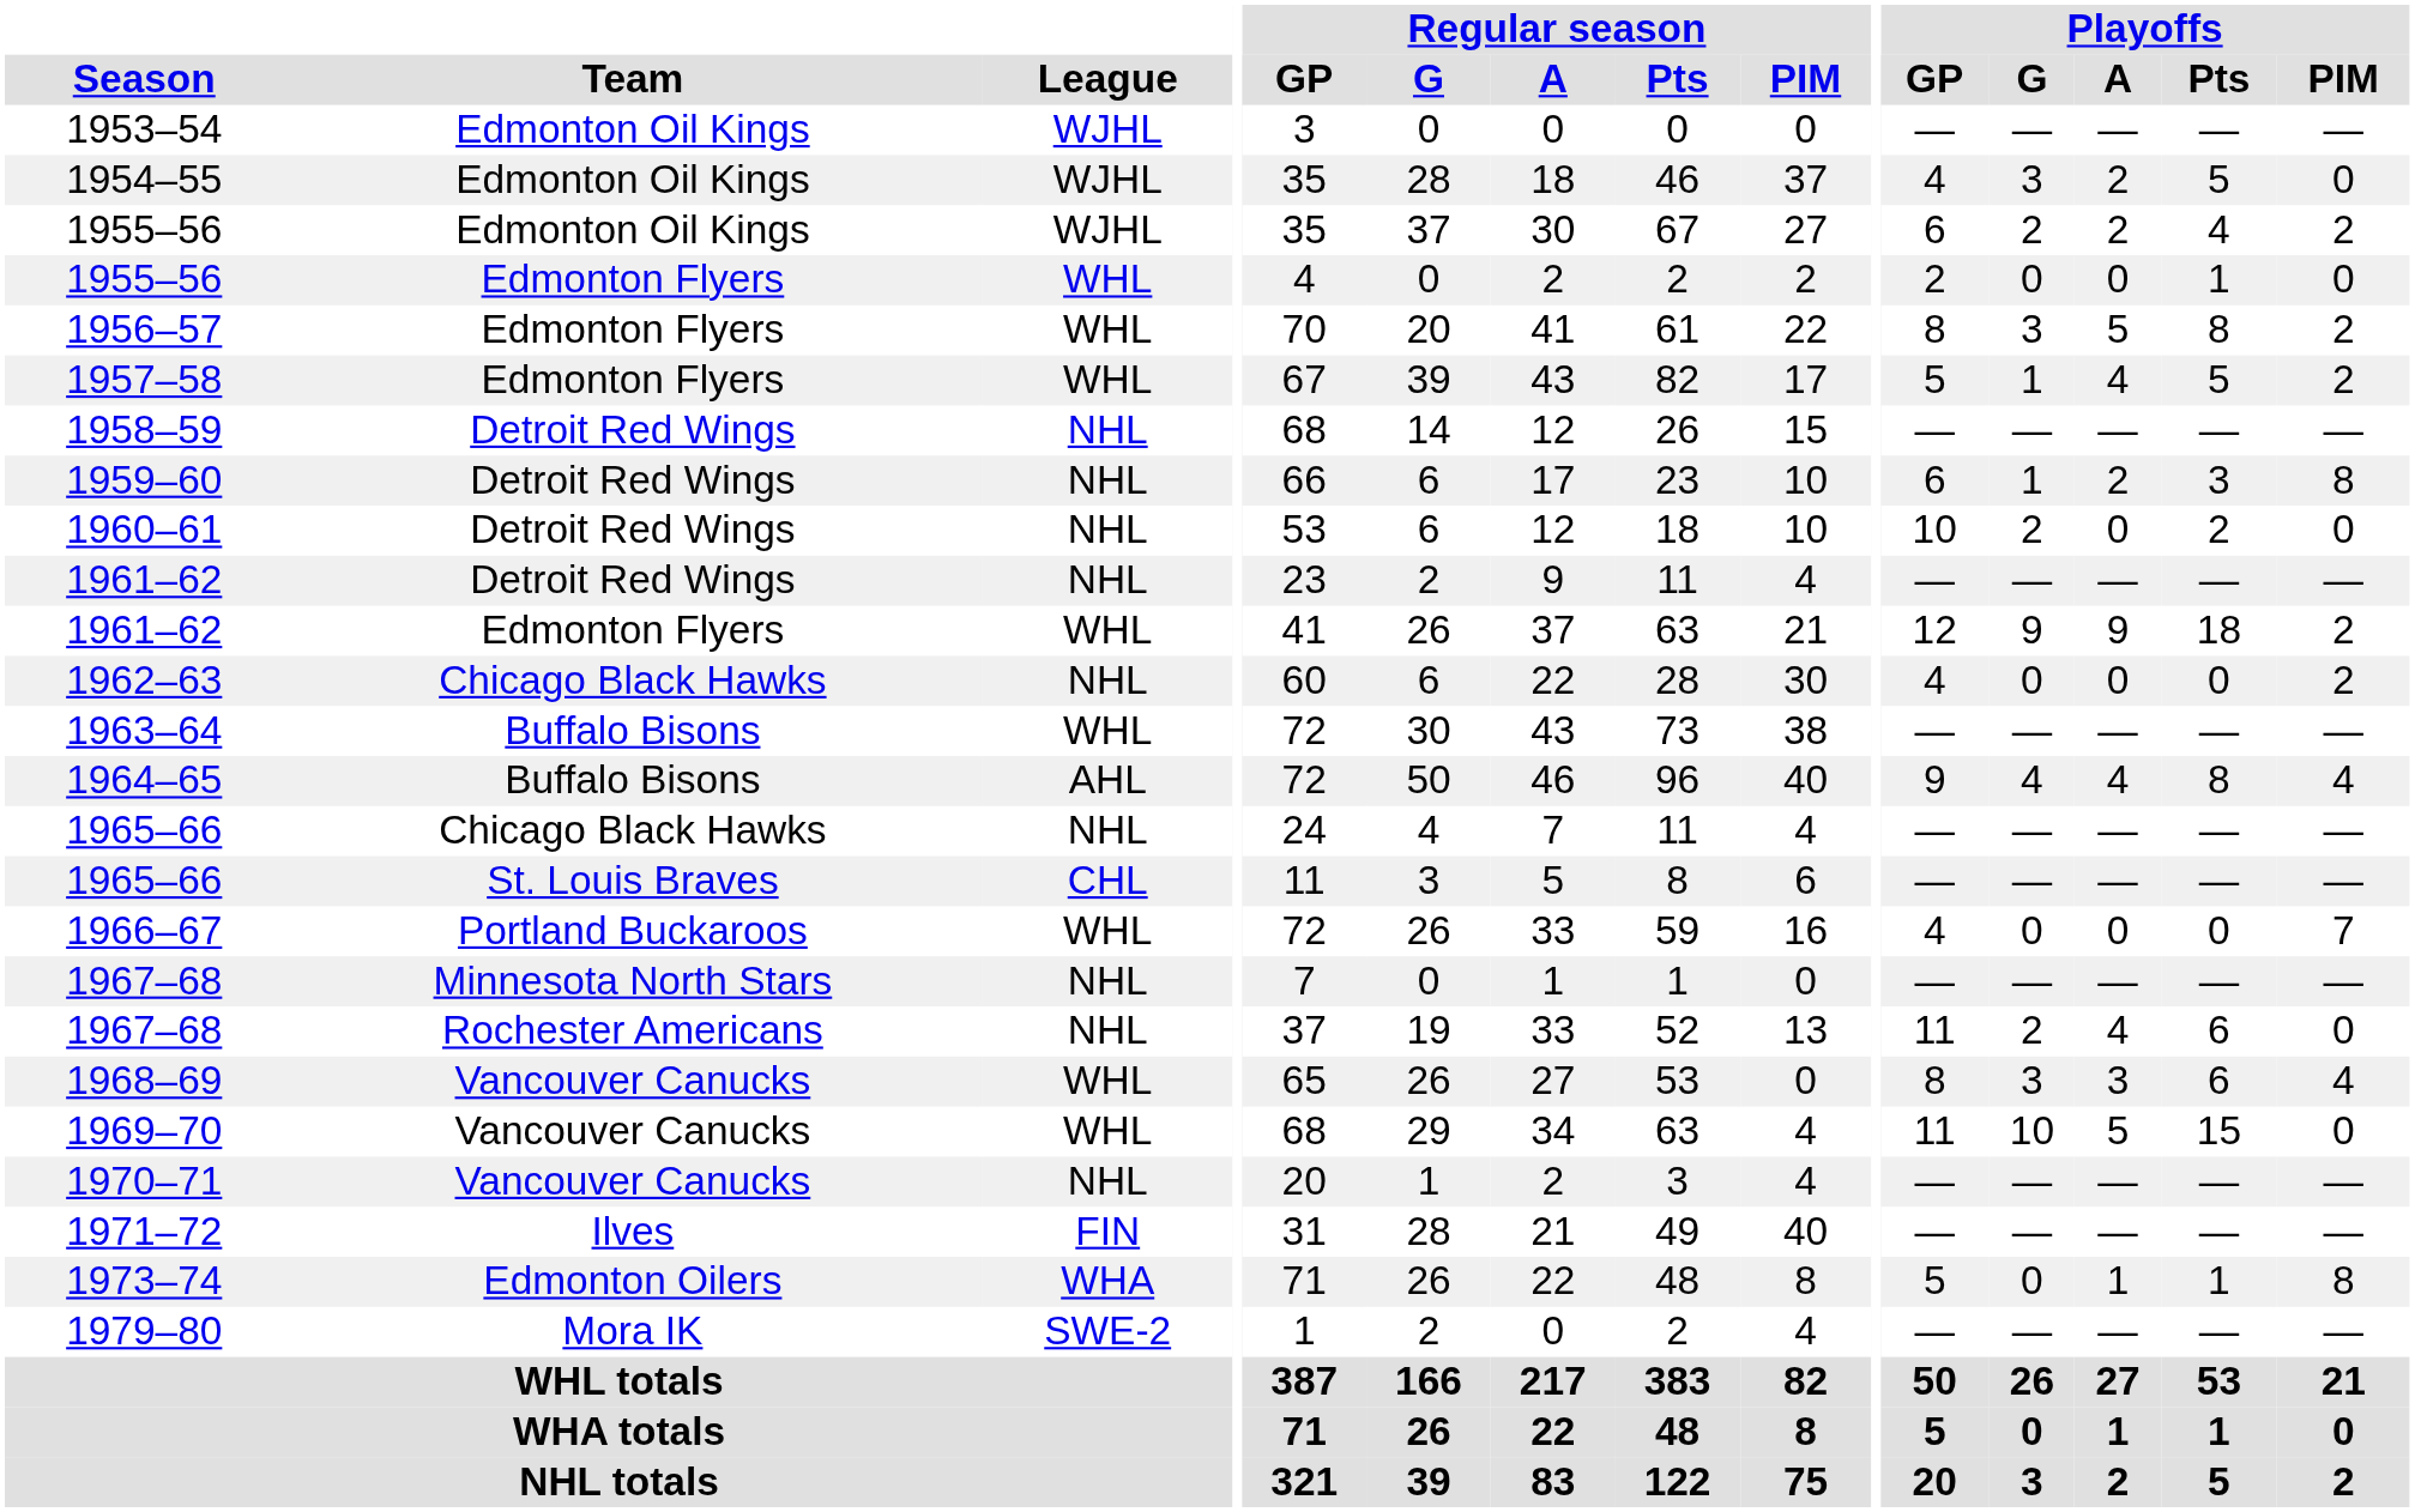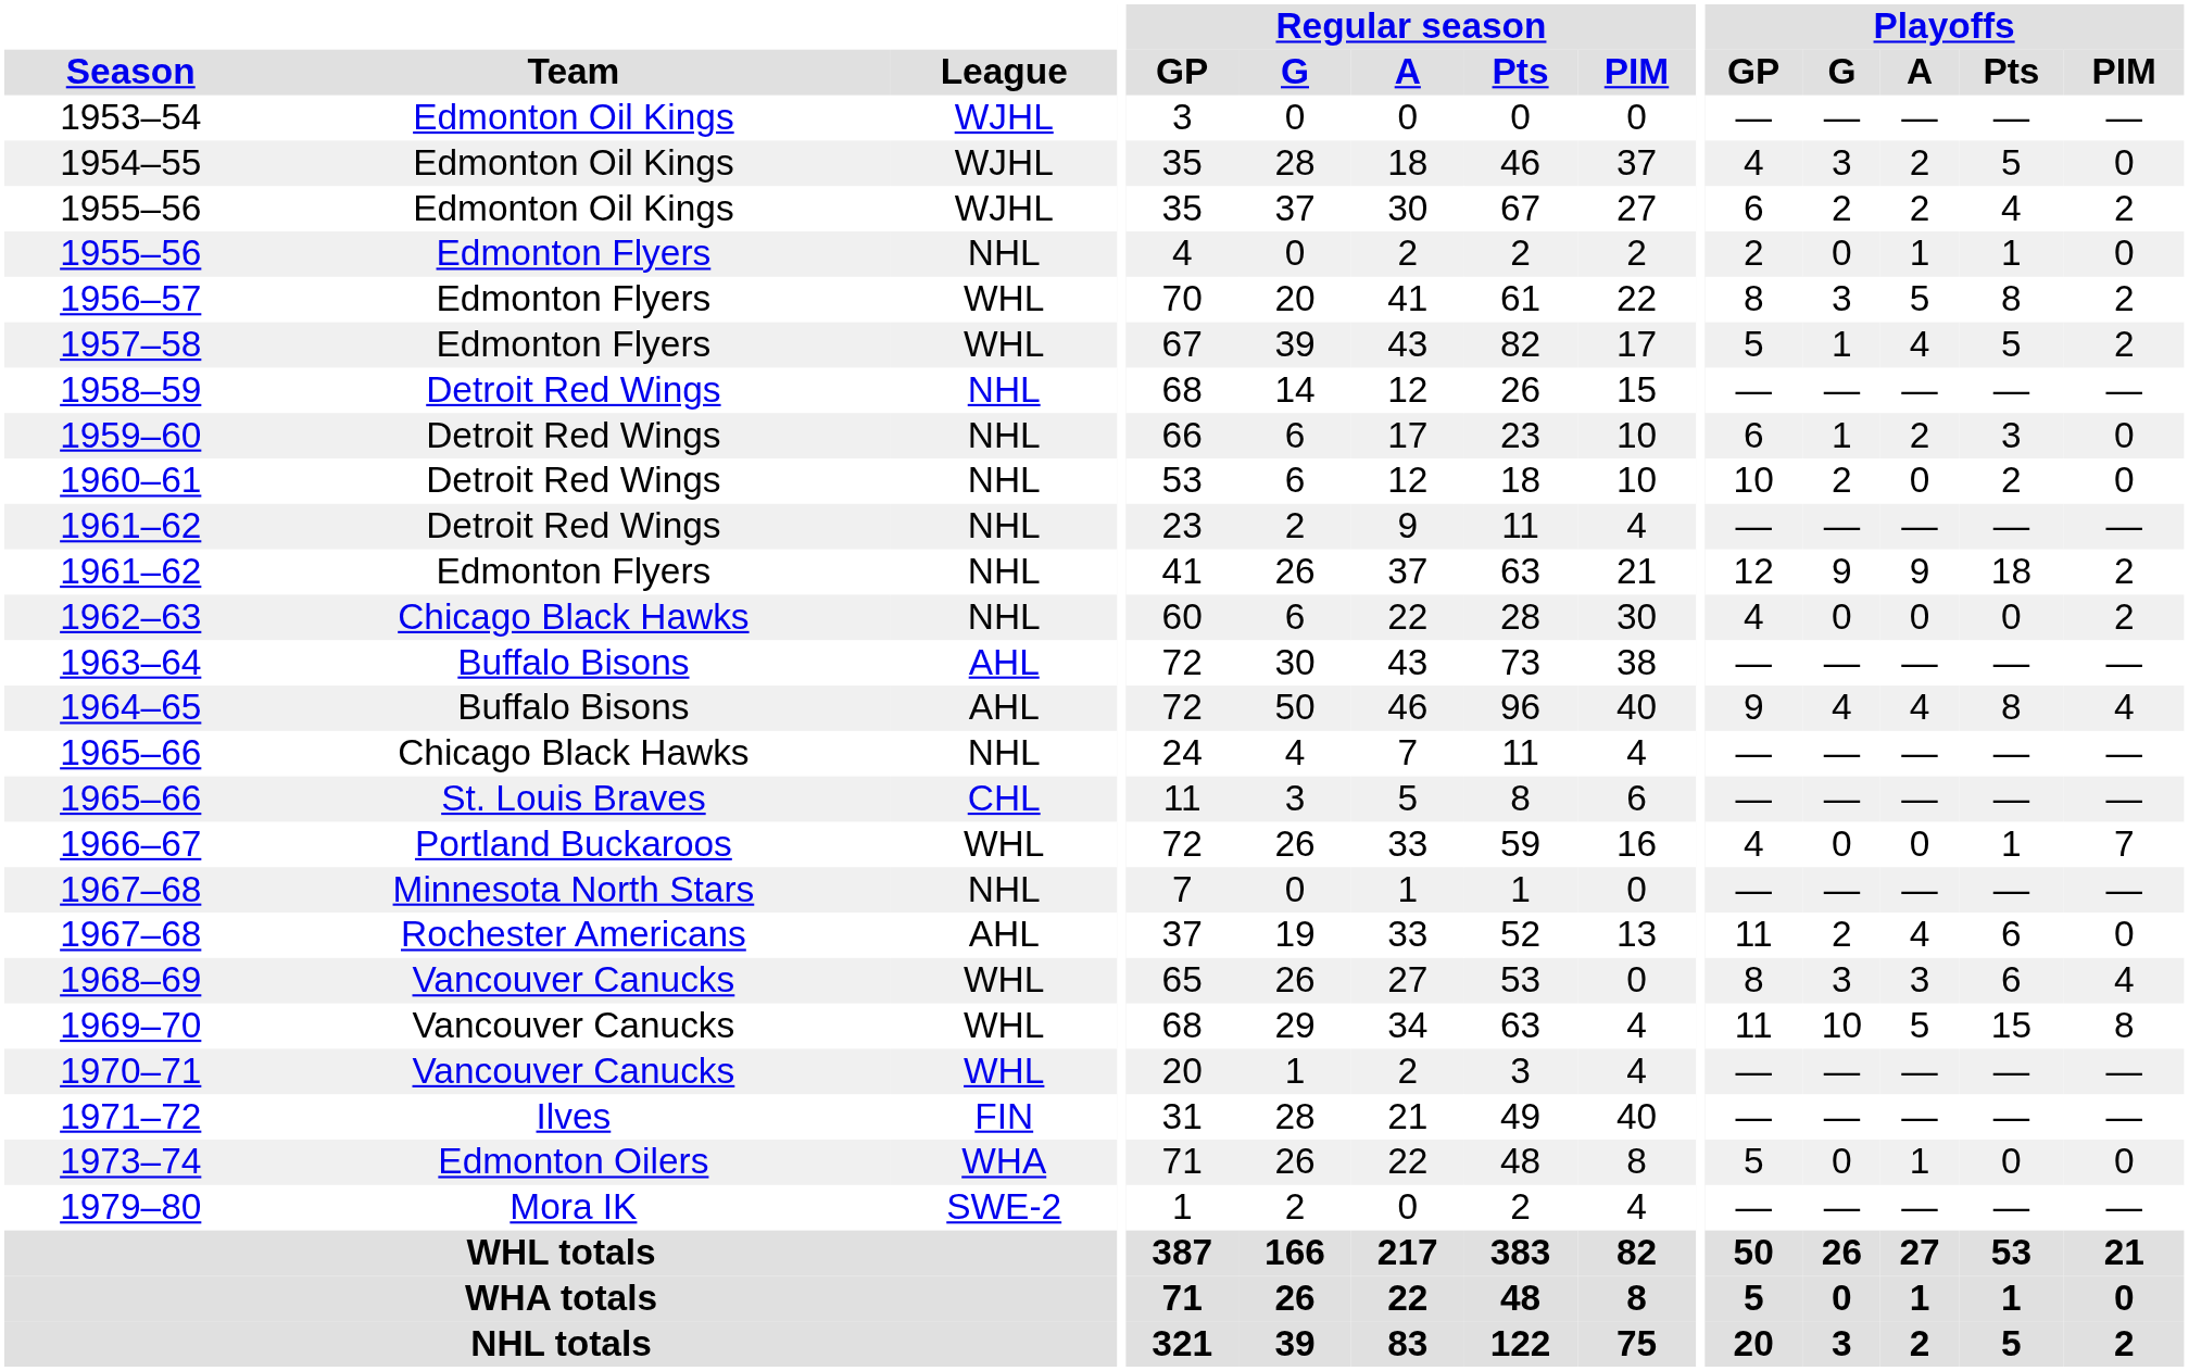 <table border="0" cellpadding="1" cellspacing="0" style="text-align:center; width:60em">
 <tr bgcolor="#e0e0e0">
 <th colspan="3" bgcolor="#ffffff"></th>
 <th rowspan="100" bgcolor="#ffffff"></th>
 <th colspan="5"><a href='#'>Regular season</a></th>
 <th rowspan="100" bgcolor="#ffffff"></th>
 <th colspan="5"><a href='#'>Playoffs</a></th>
 </tr>
 <tr bgcolor="#e0e0e0">
 <th><a href='#'>Season</a></th>
 <th>Team</th>
 <th>League</th>
 <th>GP</th>
 <th><a href='#'>G</a></th>
 <th><a href='#'>A</a></th>
 <th><a href='#'>Pts</a></th>
 <th><a href='#'>PIM</a></th>
 <th>GP</th>
 <th>G</th>
 <th>A</th>
 <th>Pts</th>
 <th>PIM</th>
 </tr>
 <tr>
 <td>1953–54</td>
 <td><a href='#'>Edmonton Oil Kings</a></td>
 <td><a href='#'>WJHL</a></td>
 <td>3</td>
 <td>0</td>
 <td>0</td>
 <td>0</td>
 <td>0</td>
 <td>—</td>
 <td>—</td>
 <td>—</td>
 <td>—</td>
 <td>—</td>
 </tr>
 <tr bgcolor="#f0f0f0">
 <td>1954–55</td>
 <td>Edmonton Oil Kings</td>
 <td>WJHL</td>
 <td>35</td>
 <td>28</td>
 <td>18</td>
 <td>46</td>
 <td>37</td>
 <td>4</td>
 <td>3</td>
 <td>2</td>
 <td>5</td>
 <td>0</td>
 </tr>
 <tr>
 <td>1955–56</td>
 <td>Edmonton Oil Kings</td>
 <td>WJHL</td>
 <td>35</td>
 <td>37</td>
 <td>30</td>
 <td>67</td>
 <td>27</td>
 <td>6</td>
 <td>2</td>
 <td>2</td>
 <td>4</td>
 <td>2</td>
 </tr>
 <tr bgcolor="#f0f0f0">
 <td><a href='#'>1955–56</a></td>
 <td><a href='#'>Edmonton Flyers</a></td>
-<td><a href='#'>WHL</a></td>
+<td>NHL</td>
 <td>4</td>
 <td>0</td>
 <td>2</td>
 <td>2</td>
 <td>2</td>
 <td>2</td>
 <td>0</td>
-<td>0</td>
+<td>1</td>
 <td>1</td>
 <td>0</td>
 </tr>
 <tr>
 <td><a href='#'>1956–57</a></td>
 <td>Edmonton Flyers</td>
 <td>WHL</td>
 <td>70</td>
 <td>20</td>
 <td>41</td>
 <td>61</td>
 <td>22</td>
 <td>8</td>
 <td>3</td>
 <td>5</td>
 <td>8</td>
 <td>2</td>
 </tr>
 <tr bgcolor="#f0f0f0">
 <td><a href='#'>1957–58</a></td>
 <td>Edmonton Flyers</td>
 <td>WHL</td>
 <td>67</td>
 <td>39</td>
 <td>43</td>
 <td>82</td>
 <td>17</td>
 <td>5</td>
 <td>1</td>
 <td>4</td>
 <td>5</td>
 <td>2</td>
 </tr>
 <tr>
 <td><a href='#'>1958–59</a></td>
 <td><a href='#'>Detroit Red Wings</a></td>
 <td><a href='#'>NHL</a></td>
 <td>68</td>
 <td>14</td>
 <td>12</td>
 <td>26</td>
 <td>15</td>
 <td>—</td>
 <td>—</td>
 <td>—</td>
 <td>—</td>
 <td>—</td>
 </tr>
 <tr bgcolor="#f0f0f0">
 <td><a href='#'>1959–60</a></td>
 <td>Detroit Red Wings</td>
 <td>NHL</td>
 <td>66</td>
 <td>6</td>
 <td>17</td>
 <td>23</td>
 <td>10</td>
 <td>6</td>
 <td>1</td>
 <td>2</td>
 <td>3</td>
-<td>8</td>
+<td>0</td>
 </tr>
 <tr>
 <td><a href='#'>1960–61</a></td>
 <td>Detroit Red Wings</td>
 <td>NHL</td>
 <td>53</td>
 <td>6</td>
 <td>12</td>
 <td>18</td>
 <td>10</td>
 <td>10</td>
 <td>2</td>
 <td>0</td>
 <td>2</td>
 <td>0</td>
 </tr>
 <tr bgcolor="#f0f0f0">
 <td><a href='#'>1961–62</a></td>
 <td>Detroit Red Wings</td>
 <td>NHL</td>
 <td>23</td>
 <td>2</td>
 <td>9</td>
 <td>11</td>
 <td>4</td>
 <td>—</td>
 <td>—</td>
 <td>—</td>
 <td>—</td>
 <td>—</td>
 </tr>
 <tr>
 <td><a href='#'>1961–62</a></td>
 <td>Edmonton Flyers</td>
-<td>WHL</td>
+<td>NHL</td>
 <td>41</td>
 <td>26</td>
 <td>37</td>
 <td>63</td>
 <td>21</td>
 <td>12</td>
 <td>9</td>
 <td>9</td>
 <td>18</td>
 <td>2</td>
 </tr>
 <tr bgcolor="#f0f0f0">
 <td><a href='#'>1962–63</a></td>
 <td><a href='#'>Chicago Black Hawks</a></td>
 <td>NHL</td>
 <td>60</td>
 <td>6</td>
 <td>22</td>
 <td>28</td>
 <td>30</td>
 <td>4</td>
 <td>0</td>
 <td>0</td>
 <td>0</td>
 <td>2</td>
 </tr>
 <tr>
 <td><a href='#'>1963–64</a></td>
 <td><a href='#'>Buffalo Bisons</a></td>
-<td>WHL</td>
+<td><a href='#'>AHL</a></td>
 <td>72</td>
 <td>30</td>
 <td>43</td>
 <td>73</td>
 <td>38</td>
 <td>—</td>
 <td>—</td>
 <td>—</td>
 <td>—</td>
 <td>—</td>
 </tr>
 <tr bgcolor="#f0f0f0">
 <td><a href='#'>1964–65</a></td>
 <td>Buffalo Bisons</td>
 <td>AHL</td>
 <td>72</td>
 <td>50</td>
 <td>46</td>
 <td>96</td>
 <td>40</td>
 <td>9</td>
 <td>4</td>
 <td>4</td>
 <td>8</td>
 <td>4</td>
 </tr>
 <tr>
 <td><a href='#'>1965–66</a></td>
 <td>Chicago Black Hawks</td>
 <td>NHL</td>
 <td>24</td>
 <td>4</td>
 <td>7</td>
 <td>11</td>
 <td>4</td>
 <td>—</td>
 <td>—</td>
 <td>—</td>
 <td>—</td>
 <td>—</td>
 </tr>
 <tr bgcolor="#f0f0f0">
 <td><a href='#'>1965–66</a></td>
 <td><a href='#'>St. Louis Braves</a></td>
 <td><a href='#'>CHL</a></td>
 <td>11</td>
 <td>3</td>
 <td>5</td>
 <td>8</td>
 <td>6</td>
 <td>—</td>
 <td>—</td>
 <td>—</td>
 <td>—</td>
 <td>—</td>
 </tr>
 <tr>
 <td><a href='#'>1966–67</a></td>
 <td><a href='#'>Portland Buckaroos</a></td>
 <td>WHL</td>
 <td>72</td>
 <td>26</td>
 <td>33</td>
 <td>59</td>
 <td>16</td>
 <td>4</td>
 <td>0</td>
 <td>0</td>
-<td>0</td>
+<td>1</td>
 <td>7</td>
 </tr>
 <tr bgcolor="#f0f0f0">
 <td><a href='#'>1967–68</a></td>
 <td><a href='#'>Minnesota North Stars</a></td>
 <td>NHL</td>
 <td>7</td>
 <td>0</td>
 <td>1</td>
 <td>1</td>
 <td>0</td>
 <td>—</td>
 <td>—</td>
 <td>—</td>
 <td>—</td>
 <td>—</td>
 </tr>
 <tr>
 <td><a href='#'>1967–68</a></td>
 <td><a href='#'>Rochester Americans</a></td>
-<td>NHL</td>
+<td>AHL</td>
 <td>37</td>
 <td>19</td>
 <td>33</td>
 <td>52</td>
 <td>13</td>
 <td>11</td>
 <td>2</td>
 <td>4</td>
 <td>6</td>
 <td>0</td>
 </tr>
 <tr bgcolor="#f0f0f0">
 <td><a href='#'>1968–69</a></td>
 <td><a href='#'>Vancouver Canucks</a></td>
 <td>WHL</td>
 <td>65</td>
 <td>26</td>
 <td>27</td>
 <td>53</td>
 <td>0</td>
 <td>8</td>
 <td>3</td>
 <td>3</td>
 <td>6</td>
 <td>4</td>
 </tr>
 <tr>
 <td><a href='#'>1969–70</a></td>
 <td>Vancouver Canucks</td>
 <td>WHL</td>
 <td>68</td>
 <td>29</td>
 <td>34</td>
 <td>63</td>
 <td>4</td>
 <td>11</td>
 <td>10</td>
 <td>5</td>
 <td>15</td>
-<td>0</td>
+<td>8</td>
 </tr>
 <tr bgcolor="#f0f0f0">
 <td><a href='#'>1970–71</a></td>
 <td><a href='#'>Vancouver Canucks</a></td>
-<td>NHL</td>
+<td><a href='#'>WHL</a></td>
 <td>20</td>
 <td>1</td>
 <td>2</td>
 <td>3</td>
 <td>4</td>
 <td>—</td>
 <td>—</td>
 <td>—</td>
 <td>—</td>
 <td>—</td>
 </tr>
 <tr>
 <td><a href='#'>1971–72</a></td>
 <td><a href='#'>Ilves</a></td>
 <td><a href='#'>FIN</a></td>
 <td>31</td>
 <td>28</td>
 <td>21</td>
 <td>49</td>
 <td>40</td>
 <td>—</td>
 <td>—</td>
 <td>—</td>
 <td>—</td>
 <td>—</td>
 </tr>
 <tr bgcolor="#f0f0f0">
 <td><a href='#'>1973–74</a></td>
 <td><a href='#'>Edmonton Oilers</a></td>
 <td><a href='#'>WHA</a></td>
 <td>71</td>
 <td>26</td>
 <td>22</td>
 <td>48</td>
 <td>8</td>
 <td>5</td>
 <td>0</td>
 <td>1</td>
-<td>1</td>
-<td>8</td>
+<td>0</td>
+<td>0</td>
 </tr>
 <tr>
 <td><a href='#'>1979–80</a></td>
 <td><a href='#'>Mora IK</a></td>
 <td><a href='#'>SWE-2</a></td>
 <td>1</td>
 <td>2</td>
 <td>0</td>
 <td>2</td>
 <td>4</td>
 <td>—</td>
 <td>—</td>
 <td>—</td>
 <td>—</td>
 <td>—</td>
 </tr>
 <tr bgcolor="#e0e0e0">
 <th colspan="3">WHL totals</th>
 <th>387</th>
 <th>166</th>
 <th>217</th>
 <th>383</th>
 <th>82</th>
 <th>50</th>
 <th>26</th>
 <th>27</th>
 <th>53</th>
 <th>21</th>
 </tr>
 <tr bgcolor="#e0e0e0">
 <th colspan="3">WHA totals</th>
 <th>71</th>
 <th>26</th>
 <th>22</th>
 <th>48</th>
 <th>8</th>
 <th>5</th>
 <th>0</th>
 <th>1</th>
 <th>1</th>
 <th>0</th>
 </tr>
 <tr bgcolor="#e0e0e0">
 <th colspan="3">NHL totals</th>
 <th>321</th>
 <th>39</th>
 <th>83</th>
 <th>122</th>
 <th>75</th>
 <th>20</th>
 <th>3</th>
 <th>2</th>
 <th>5</th>
 <th>2</th>
 </tr>
 </table>
